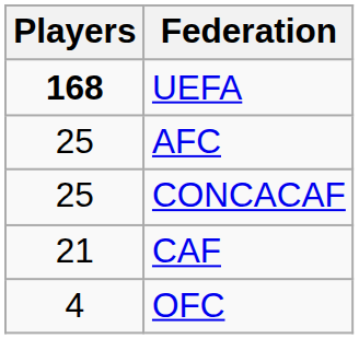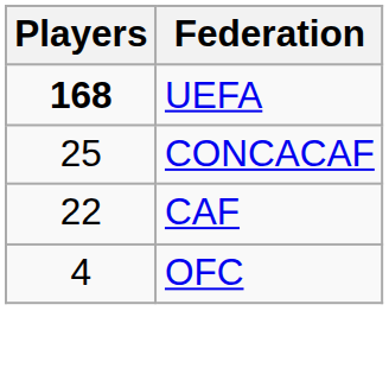 <table class="wikitable">
 <tr>
 <th>Players</th>
 <th>Federation</th>
 </tr>
 <tr>
 <td align="center"><strong>168</strong></td>
 <td><a href='#'>UEFA</a></td>
 </tr>
 <tr>
 <td align="center">25</td>
-<td><a href='#'>AFC</a></td>
-</tr>
-<tr>
-<td align="center">25</td>
 <td><a href='#'>CONCACAF</a></td>
 </tr>
 <tr>
-<td align="center">21</td>
+<td align="center">22</td>
 <td><a href='#'>CAF</a></td>
 </tr>
 <tr>
 <td align="center">4</td>
 <td><a href='#'>OFC</a></td>
 </tr>
 </table>
